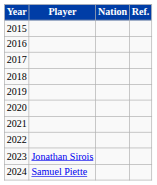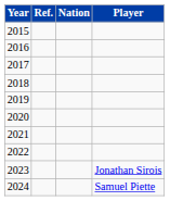 <table class="wikitable">
 <tr>
 <th style="background:#003DA6; color:white;">Year</th>
+<th style="background:#003DA6; color:white;">Ref.</th>
+<th style="background:#003DA6; color:white;">Nation</th>
 <th style="background:#003DA6; color:white;">Player</th>
-<th style="background:#003DA6; color:white;">Nation</th>
-<th style="background:#003DA6; color:white;">Ref.</th>
 </tr>
 <tr>
 <td>2015</td>
+<td style="text-align: center"></td>
 <td></td>
 <td></td>
-<td style="text-align: center"></td>
 </tr>
 <tr>
 <td>2016</td>
+<td style="text-align: center"></td>
 <td></td>
 <td></td>
-<td style="text-align: center"></td>
 </tr>
 <tr>
 <td>2017</td>
+<td style="text-align: center"></td>
 <td></td>
 <td></td>
-<td style="text-align: center"></td>
 </tr>
 <tr>
 <td>2018</td>
+<td style="text-align: center"></td>
 <td></td>
 <td></td>
-<td style="text-align: center"></td>
 </tr>
 <tr>
 <td>2019</td>
+<td style="text-align: center"></td>
 <td></td>
 <td></td>
-<td style="text-align: center"></td>
 </tr>
 <tr>
 <td>2020</td>
+<td style="text-align: center"></td>
 <td></td>
 <td></td>
-<td style="text-align: center"></td>
 </tr>
 <tr>
 <td>2021</td>
+<td style="text-align: center"></td>
 <td></td>
 <td></td>
-<td style="text-align: center"></td>
 </tr>
 <tr>
 <td>2022</td>
+<td style="text-align: center"></td>
 <td></td>
 <td></td>
-<td style="text-align: center"></td>
 </tr>
 <tr>
 <td>2023</td>
+<td style="text-align: center"></td>
+<td></td>
 <td><a href='#'>Jonathan Sirois</a></td>
-<td></td>
-<td style="text-align: center"></td>
 </tr>
 <tr>
 <td>2024</td>
+<td style="text-align: center"></td>
+<td></td>
 <td><a href='#'>Samuel Piette</a></td>
-<td></td>
-<td style="text-align: center"></td>
 </tr>
 </table>
